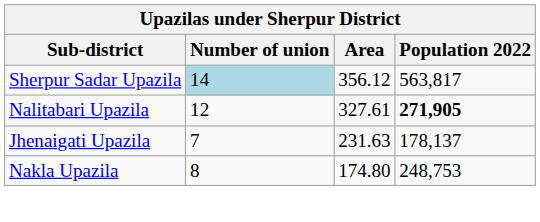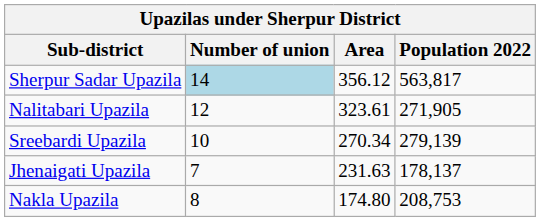 <table class="wikitable sortable">
 <tr>
 <th colspan="4">Upazilas under Sherpur District</th>
 </tr>
 <tr>
 <th>Sub-district</th>
 <th>Number of union</th>
 <th>Area</th>
 <th>Population 2022</th>
 </tr>
 <tr>
 <td><a href='#'>Sherpur Sadar Upazila</a></td>
 <td style="background: lightblue;">14</td>
 <td>356.12</td>
 <td>563,817</td>
 </tr>
 <tr>
 <td><a href='#'>Nalitabari Upazila</a></td>
 <td>12</td>
-<td>327.61</td>
-<td><strong>271,905</strong></td>
+<td>323.61</td>
+<td>271,905</td>
+</tr>
+<tr>
+<td><a href='#'>Sreebardi Upazila</a></td>
+<td>10</td>
+<td>270.34</td>
+<td>279,139</td>
 </tr>
 <tr>
 <td><a href='#'>Jhenaigati Upazila</a></td>
 <td>7</td>
 <td>231.63</td>
 <td>178,137</td>
 </tr>
 <tr>
 <td><a href='#'>Nakla Upazila</a></td>
 <td>8</td>
 <td>174.80</td>
-<td>248,753</td>
+<td>208,753</td>
 </tr>
 </table>
